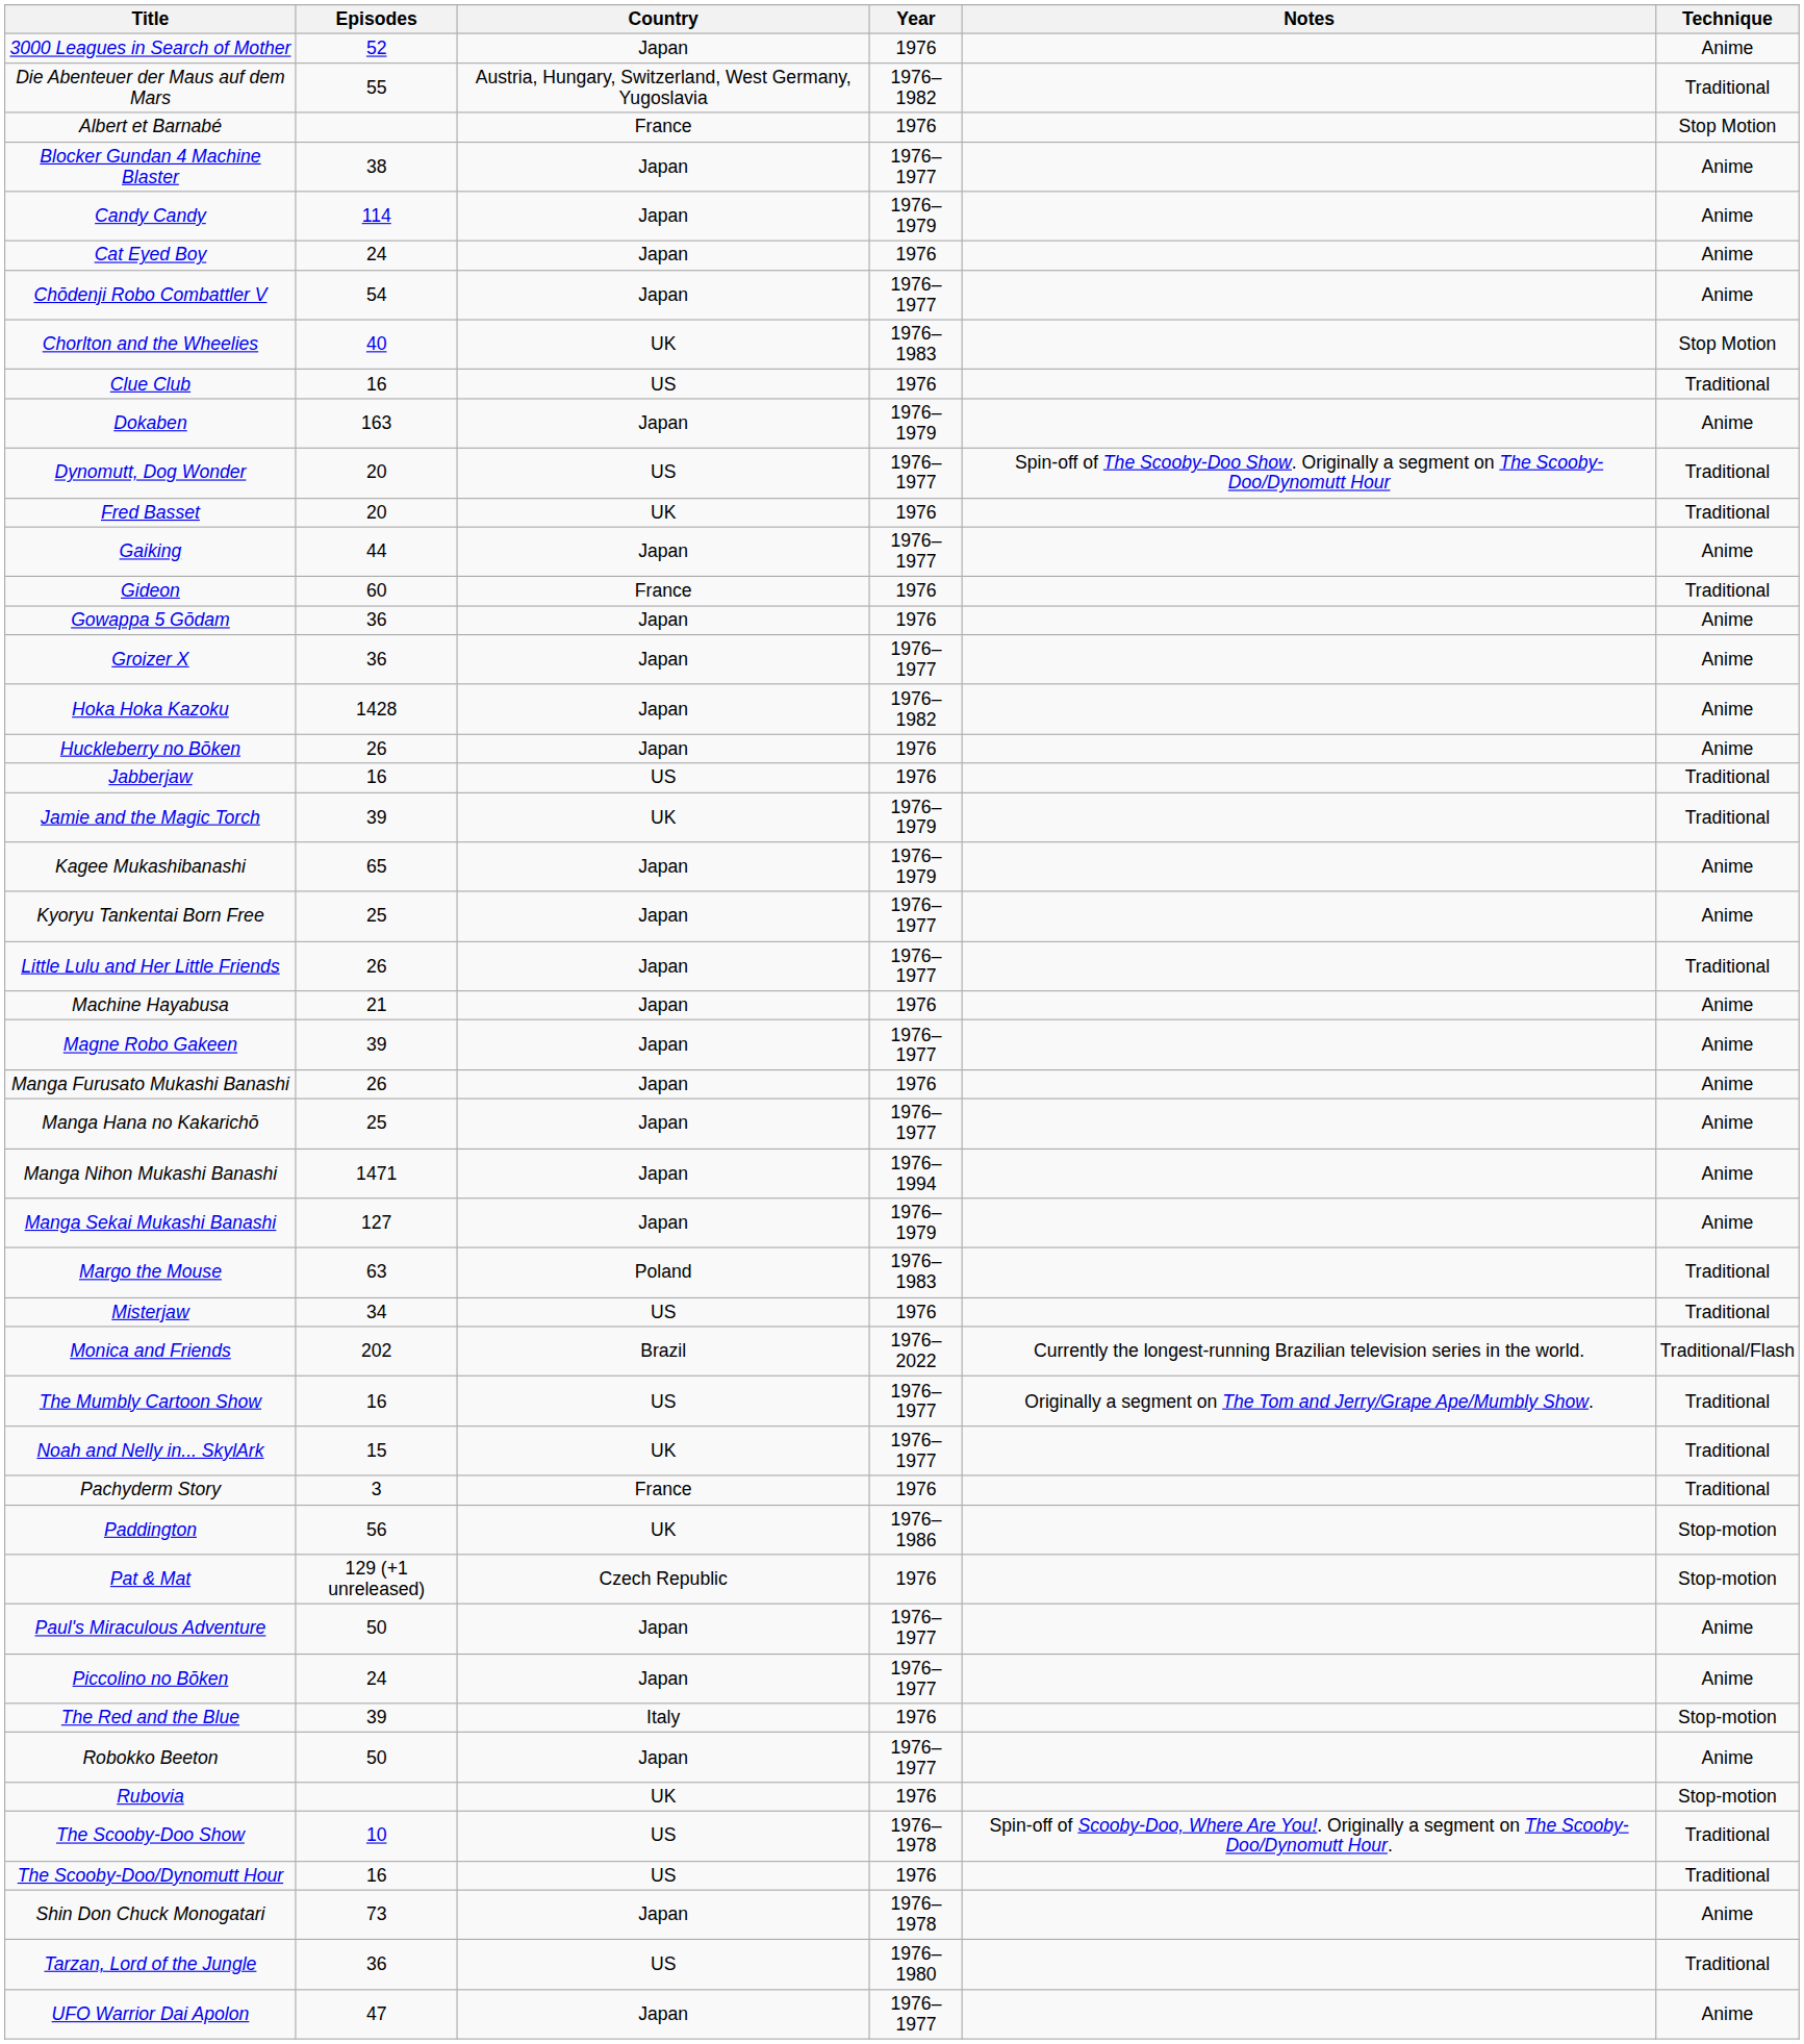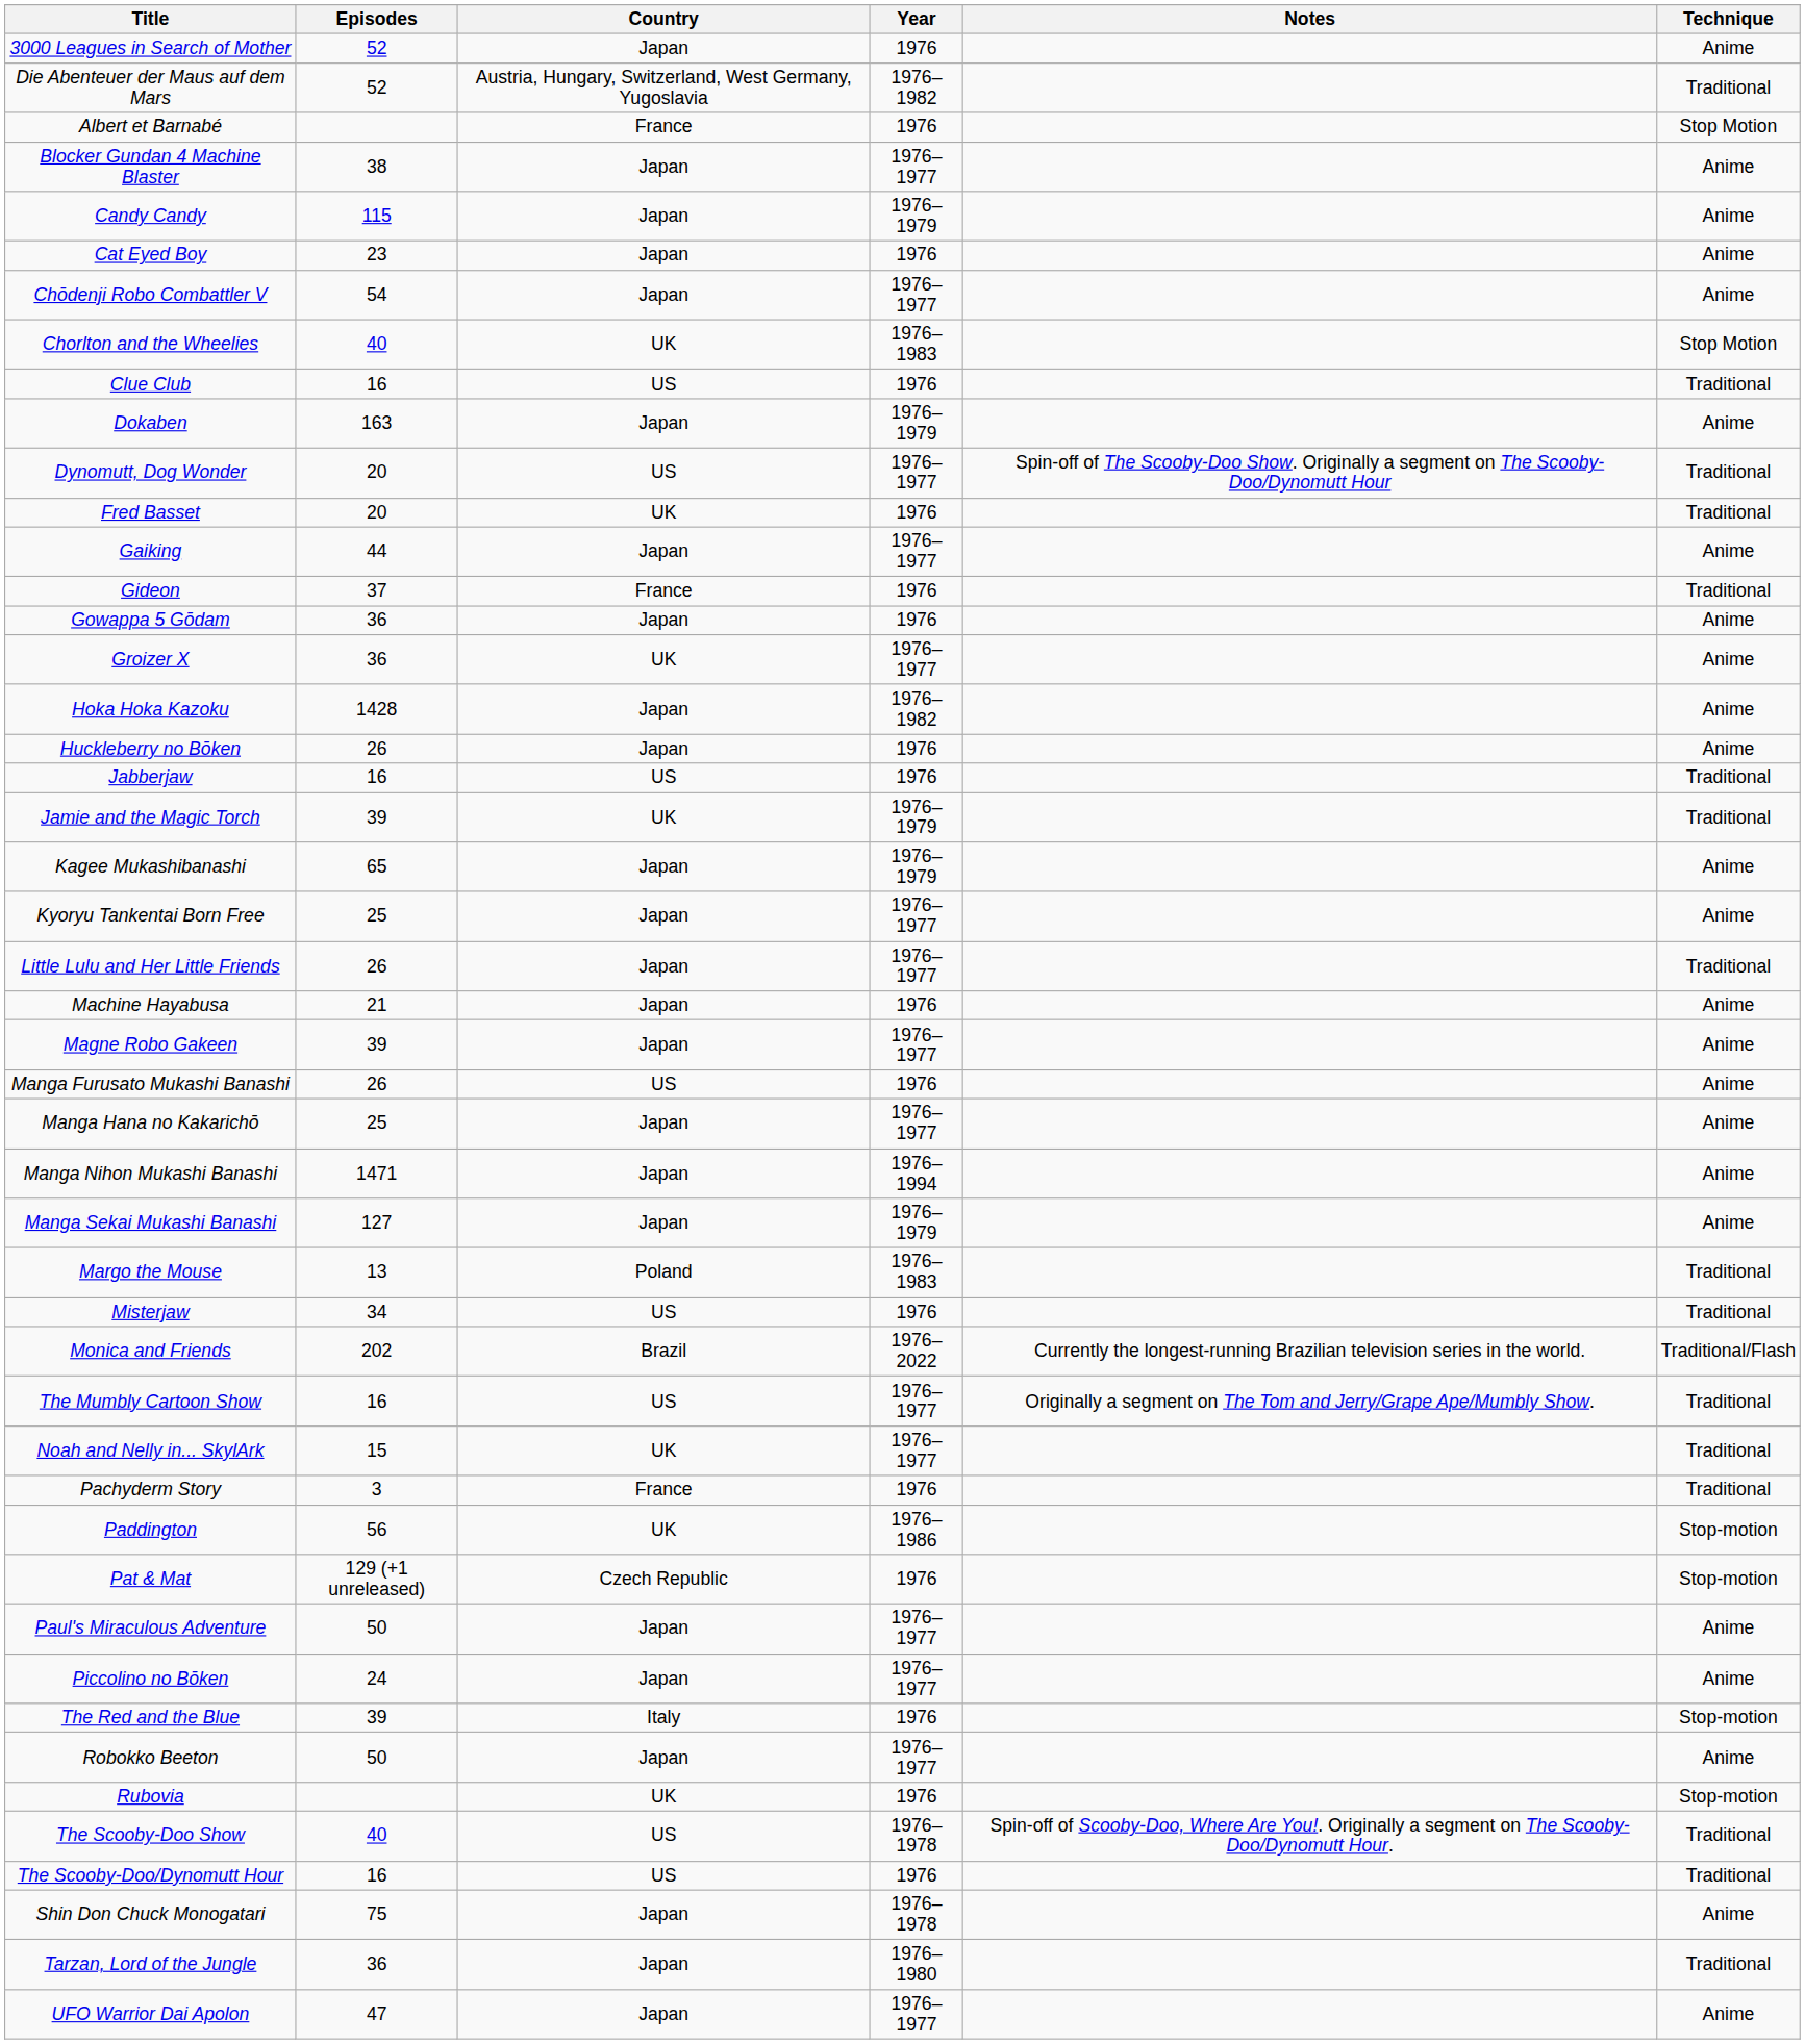 <table class="wikitable sortable" style="text-align:center;">
 <tr>
 </tr>
 <tr>
 <th scope="col">Title</th>
 <th scope="col">Episodes</th>
 <th scope="col">Country</th>
 <th scope="col">Year</th>
 <th scope="col">Notes</th>
 <th scope="col">Technique</th>
 </tr>
 <tr>
 <td><em><a href='#'>3000 Leagues in Search of Mother</a></em></td>
 <td><a href='#'>52</a></td>
 <td>Japan</td>
 <td>1976</td>
 <td></td>
 <td>Anime</td>
 </tr>
 <tr>
 <td data-sort-value="Abenteuer der Maus auf dem Mars"><em>Die Abenteuer der Maus auf dem Mars</em></td>
-<td>55</td>
+<td>52</td>
 <td>Austria, Hungary, Switzerland, West Germany, Yugoslavia</td>
 <td>1976–1982</td>
 <td></td>
 <td>Traditional</td>
 </tr>
 <tr>
 <td><em>Albert et Barnabé</em></td>
 <td></td>
 <td>France</td>
 <td>1976</td>
 <td></td>
 <td>Stop Motion</td>
 </tr>
 <tr>
 <td><em><a href='#'>Blocker Gundan 4 Machine Blaster</a></em></td>
 <td>38</td>
 <td>Japan</td>
 <td>1976–1977</td>
 <td></td>
 <td>Anime</td>
 </tr>
 <tr>
 <td><em><a href='#'>Candy Candy</a></em></td>
-<td><a href='#'>114</a></td>
+<td><a href='#'>115</a></td>
 <td>Japan</td>
 <td>1976–1979</td>
 <td></td>
 <td>Anime</td>
 </tr>
 <tr>
 <td><em><a href='#'>Cat Eyed Boy</a></em></td>
-<td>24</td>
+<td>23</td>
 <td>Japan</td>
 <td>1976</td>
 <td></td>
 <td>Anime</td>
 </tr>
 <tr>
 <td><em><a href='#'>Chōdenji Robo Combattler V</a></em></td>
 <td>54</td>
 <td>Japan</td>
 <td>1976–1977</td>
 <td></td>
 <td>Anime</td>
 </tr>
 <tr>
 <td><em><a href='#'>Chorlton and the Wheelies</a></em></td>
 <td><a href='#'>40</a></td>
 <td>UK</td>
 <td>1976–1983</td>
 <td></td>
 <td>Stop Motion</td>
 </tr>
 <tr>
 <td><em><a href='#'>Clue Club</a></em></td>
 <td>16</td>
 <td>US</td>
 <td>1976</td>
 <td></td>
 <td>Traditional</td>
 </tr>
 <tr>
 <td><em><a href='#'>Dokaben</a></em></td>
 <td>163</td>
 <td>Japan</td>
 <td>1976–1979</td>
 <td></td>
 <td>Anime</td>
 </tr>
 <tr>
 <td><em><a href='#'>Dynomutt, Dog Wonder</a></em></td>
 <td>20</td>
 <td>US</td>
 <td>1976–1977</td>
 <td>Spin-off of <em><a href='#'>The Scooby-Doo Show</a></em>. Originally a segment on <em><a href='#'>The Scooby-Doo/Dynomutt Hour</a></em></td>
 <td>Traditional</td>
 </tr>
 <tr>
 <td><em><a href='#'>Fred Basset</a></em></td>
 <td>20</td>
 <td>UK</td>
 <td>1976</td>
 <td></td>
 <td>Traditional</td>
 </tr>
 <tr>
 <td><em><a href='#'>Gaiking</a></em></td>
 <td>44</td>
 <td>Japan</td>
 <td>1976–1977</td>
 <td></td>
 <td>Anime</td>
 </tr>
 <tr>
 <td><em><a href='#'>Gideon</a></em></td>
-<td>60</td>
+<td>37</td>
 <td>France</td>
 <td>1976</td>
 <td></td>
 <td>Traditional</td>
 </tr>
 <tr>
 <td><em><a href='#'>Gowappa 5 Gōdam</a></em></td>
 <td>36</td>
 <td>Japan</td>
 <td>1976</td>
 <td></td>
 <td>Anime</td>
 </tr>
 <tr>
 <td><em><a href='#'>Groizer X</a></em></td>
 <td>36</td>
-<td>Japan</td>
+<td>UK</td>
 <td>1976–1977</td>
 <td></td>
 <td>Anime</td>
 </tr>
 <tr>
 <td><em><a href='#'>Hoka Hoka Kazoku</a></em></td>
 <td>1428</td>
 <td>Japan</td>
 <td>1976–1982</td>
 <td></td>
 <td>Anime</td>
 </tr>
 <tr>
 <td><em><a href='#'>Huckleberry no Bōken</a></em></td>
 <td>26</td>
 <td>Japan</td>
 <td>1976</td>
 <td></td>
 <td>Anime</td>
 </tr>
 <tr>
 <td><em><a href='#'>Jabberjaw</a></em></td>
 <td>16</td>
 <td>US</td>
 <td>1976</td>
 <td></td>
 <td>Traditional</td>
 </tr>
 <tr>
 <td><em><a href='#'>Jamie and the Magic Torch</a></em></td>
 <td>39</td>
 <td>UK</td>
 <td>1976–1979</td>
 <td></td>
 <td>Traditional</td>
 </tr>
 <tr>
 <td><em>Kagee Mukashibanashi</em></td>
 <td>65</td>
 <td>Japan</td>
 <td>1976–1979</td>
 <td></td>
 <td>Anime</td>
 </tr>
 <tr>
 <td><em>Kyoryu Tankentai Born Free</em></td>
 <td>25</td>
 <td>Japan</td>
 <td>1976–1977</td>
 <td></td>
 <td>Anime</td>
 </tr>
 <tr>
 <td><em><a href='#'>Little Lulu and Her Little Friends</a></em></td>
 <td>26</td>
 <td>Japan</td>
 <td>1976–1977</td>
 <td></td>
 <td>Traditional</td>
 </tr>
 <tr>
 <td><em>Machine Hayabusa</em></td>
 <td>21</td>
 <td>Japan</td>
 <td>1976</td>
 <td></td>
 <td>Anime</td>
 </tr>
 <tr>
 <td><em><a href='#'>Magne Robo Gakeen</a></em></td>
 <td>39</td>
 <td>Japan</td>
 <td>1976–1977</td>
 <td></td>
 <td>Anime</td>
 </tr>
 <tr>
 <td><em>Manga Furusato Mukashi Banashi</em></td>
 <td>26</td>
-<td>Japan</td>
+<td>US</td>
 <td>1976</td>
 <td></td>
 <td>Anime</td>
 </tr>
 <tr>
 <td><em>Manga Hana no Kakarichō</em></td>
 <td>25</td>
 <td>Japan</td>
 <td>1976–1977</td>
 <td></td>
 <td>Anime</td>
 </tr>
 <tr>
 <td><em>Manga Nihon Mukashi Banashi</em></td>
 <td>1471</td>
 <td>Japan</td>
 <td>1976–1994</td>
 <td></td>
 <td>Anime</td>
 </tr>
 <tr>
 <td><em><a href='#'>Manga Sekai Mukashi Banashi</a></em></td>
 <td>127</td>
 <td>Japan</td>
 <td>1976–1979</td>
 <td></td>
 <td>Anime</td>
 </tr>
 <tr>
 <td><em><a href='#'>Margo the Mouse</a></em></td>
-<td>63</td>
+<td>13</td>
 <td>Poland</td>
 <td>1976–1983</td>
 <td></td>
 <td>Traditional</td>
 </tr>
 <tr>
 <td><em><a href='#'>Misterjaw</a></em></td>
 <td>34</td>
 <td>US</td>
 <td>1976</td>
 <td></td>
 <td>Traditional</td>
 </tr>
 <tr>
 <td><em><a href='#'>Monica and Friends</a></em></td>
 <td>202</td>
 <td>Brazil</td>
 <td>1976–2022</td>
 <td>Currently the longest-running Brazilian television series in the world.</td>
 <td>Traditional/Flash</td>
 </tr>
 <tr>
 <td data-sort-value="Mumbly Cartoon Show"><em><a href='#'>The Mumbly Cartoon Show</a></em></td>
 <td>16</td>
 <td>US</td>
 <td>1976–1977</td>
 <td>Originally a segment on <em><a href='#'>The Tom and Jerry/Grape Ape/Mumbly Show</a></em>.</td>
 <td>Traditional</td>
 </tr>
 <tr>
 <td><em><a href='#'>Noah and Nelly in... SkylArk</a></em></td>
 <td>15</td>
 <td>UK</td>
 <td>1976–1977</td>
 <td></td>
 <td>Traditional</td>
 </tr>
 <tr>
 <td><em>Pachyderm Story</em></td>
 <td>3</td>
 <td>France</td>
 <td>1976</td>
 <td></td>
 <td>Traditional</td>
 </tr>
 <tr>
 <td><em><a href='#'>Paddington</a></em></td>
 <td>56</td>
 <td>UK</td>
 <td>1976–1986</td>
 <td></td>
 <td>Stop-motion</td>
 </tr>
 <tr>
 <td><em><a href='#'>Pat & Mat</a></em></td>
 <td>129 (+1 unreleased)</td>
 <td>Czech Republic</td>
 <td>1976</td>
 <td></td>
 <td>Stop-motion</td>
 </tr>
 <tr>
 <td><em><a href='#'>Paul's Miraculous Adventure</a></em></td>
 <td>50</td>
 <td>Japan</td>
 <td>1976–1977</td>
 <td></td>
 <td>Anime</td>
 </tr>
 <tr>
 <td><em><a href='#'>Piccolino no Bōken</a></em></td>
 <td>24</td>
 <td>Japan</td>
 <td>1976–1977</td>
 <td></td>
 <td>Anime</td>
 </tr>
 <tr>
 <td data-sort-value="Red and the Blue"><em><a href='#'>The Red and the Blue</a></em></td>
 <td>39</td>
 <td>Italy</td>
 <td>1976</td>
 <td></td>
 <td>Stop-motion</td>
 </tr>
 <tr>
 <td><em>Robokko Beeton</em></td>
 <td>50</td>
 <td>Japan</td>
 <td>1976–1977</td>
 <td></td>
 <td>Anime</td>
 </tr>
 <tr>
 <td><em><a href='#'>Rubovia</a></em></td>
 <td></td>
 <td>UK</td>
 <td>1976</td>
 <td></td>
 <td>Stop-motion</td>
 </tr>
 <tr>
 <td data-sort-value="Scooby-Doo Show"><em><a href='#'>The Scooby-Doo Show</a></em></td>
-<td><a href='#'>10</a></td>
+<td><a href='#'>40</a></td>
 <td>US</td>
 <td>1976–1978</td>
 <td>Spin-off of <em><a href='#'>Scooby-Doo, Where Are You!</a></em>. Originally a segment on <em><a href='#'>The Scooby-Doo/Dynomutt Hour</a></em>.</td>
 <td>Traditional</td>
 </tr>
 <tr>
 <td data-sort-value="Scooby-Doo/Dynomutt Hour"><em><a href='#'>The Scooby-Doo/Dynomutt Hour</a></em></td>
 <td>16</td>
 <td>US</td>
 <td>1976</td>
 <td></td>
 <td>Traditional</td>
 </tr>
 <tr>
 <td><em>Shin Don Chuck Monogatari</em></td>
-<td>73</td>
+<td>75</td>
 <td>Japan</td>
 <td>1976–1978</td>
 <td></td>
 <td>Anime</td>
 </tr>
 <tr>
 <td><em><a href='#'>Tarzan, Lord of the Jungle</a></em></td>
 <td>36</td>
-<td>US</td>
+<td>Japan</td>
 <td>1976–1980</td>
 <td></td>
 <td>Traditional</td>
 </tr>
 <tr>
 <td><em><a href='#'>UFO Warrior Dai Apolon</a></em></td>
 <td>47</td>
 <td>Japan</td>
 <td>1976–1977</td>
 <td></td>
 <td>Anime</td>
 </tr>
 </table>
